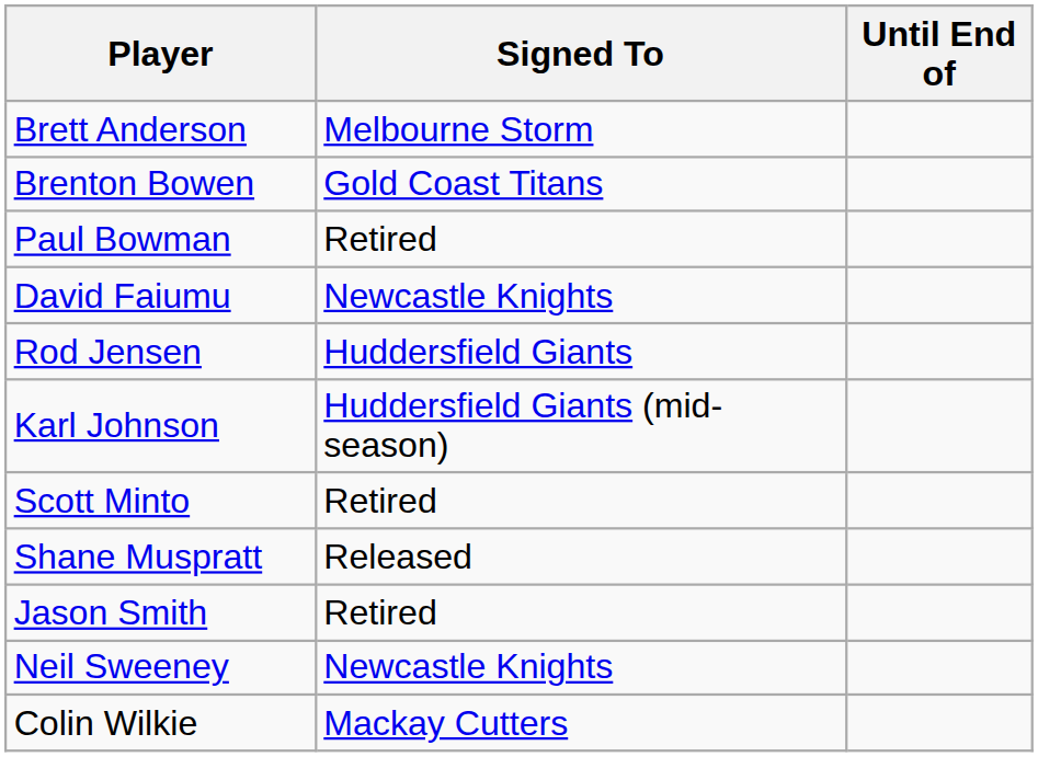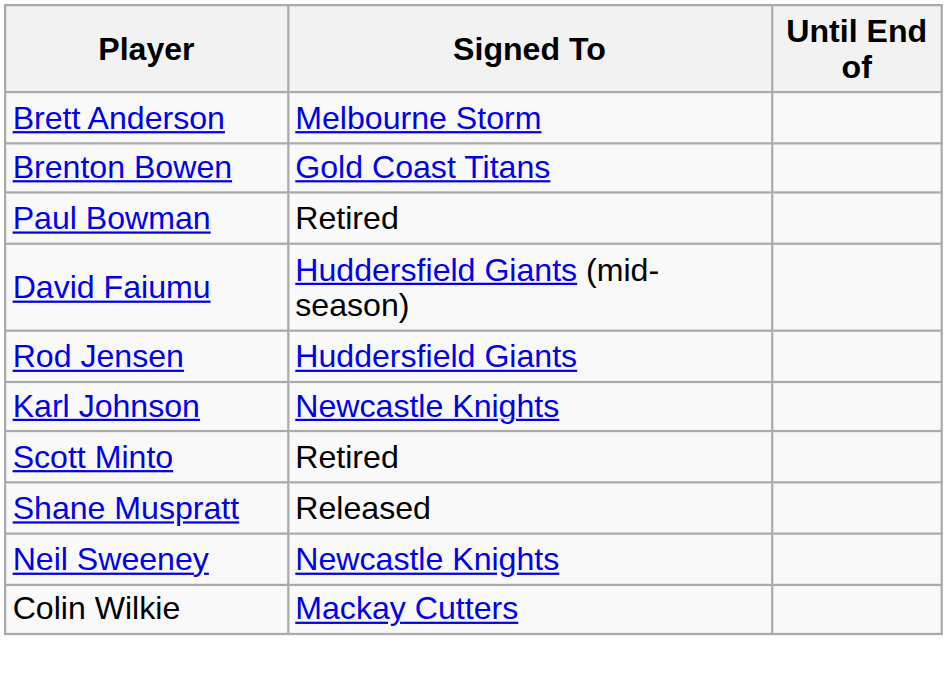 <table class="wikitable" style="font-size:90%">
 <tr style="background:#efefef;">
 <th style="width:120px;">Player</th>
 <th style="width:210px;">Signed To</th>
 <th style="width:70px;">Until End of</th>
 </tr>
 <tr>
 <td><a href='#'>Brett Anderson</a></td>
 <td> <a href='#'>Melbourne Storm</a></td>
 <td></td>
 </tr>
 <tr>
 <td><a href='#'>Brenton Bowen</a></td>
 <td> <a href='#'>Gold Coast Titans</a></td>
 <td></td>
 </tr>
 <tr>
 <td><a href='#'>Paul Bowman</a></td>
 <td>Retired</td>
 <td></td>
 </tr>
 <tr>
 <td><a href='#'>David Faiumu</a></td>
-<td> <a href='#'>Newcastle Knights</a></td>
+<td> <a href='#'>Huddersfield Giants</a> (mid-season)</td>
 <td></td>
 </tr>
 <tr>
 <td><a href='#'>Rod Jensen</a></td>
 <td> <a href='#'>Huddersfield Giants</a></td>
 <td></td>
 </tr>
 <tr>
 <td><a href='#'>Karl Johnson</a></td>
-<td> <a href='#'>Huddersfield Giants</a> (mid-season)</td>
+<td> <a href='#'>Newcastle Knights</a></td>
 <td></td>
 </tr>
 <tr>
 <td><a href='#'>Scott Minto</a></td>
 <td>Retired</td>
 <td></td>
 </tr>
 <tr>
 <td><a href='#'>Shane Muspratt</a></td>
 <td>Released</td>
 <td></td>
 </tr>
 <tr>
-<td><a href='#'>Jason Smith</a></td>
-<td>Retired</td>
-<td></td>
-</tr>
-<tr>
 <td><a href='#'>Neil Sweeney</a></td>
 <td> <a href='#'>Newcastle Knights</a></td>
 <td></td>
 </tr>
 <tr>
 <td>Colin Wilkie</td>
 <td> <a href='#'>Mackay Cutters</a></td>
 <td></td>
 </tr>
 </table>
